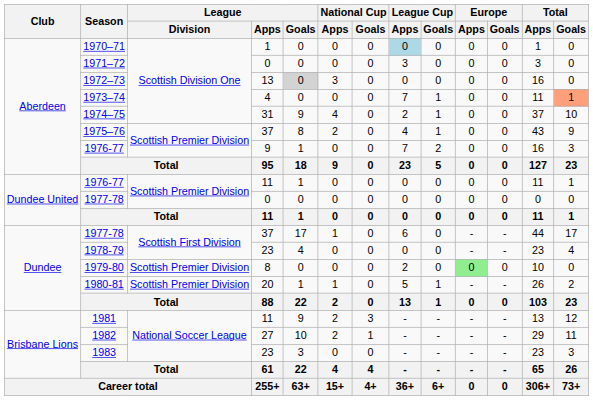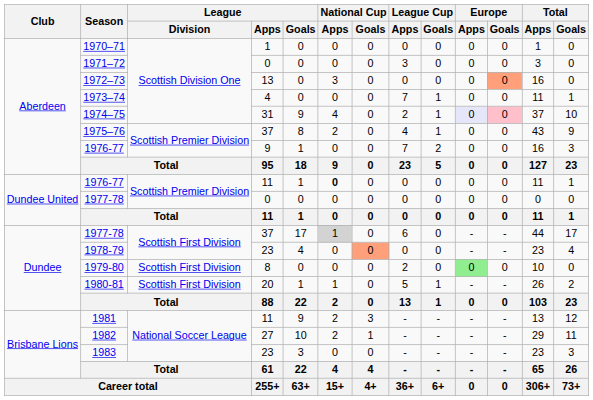 <table class="wikitable" style="text-align:center">
 <tr>
 <th rowspan="2">Club</th>
 <th rowspan="2">Season</th>
 <th colspan="3">League</th>
 <th colspan="2">National Cup</th>
 <th colspan="2">League Cup</th>
 <th colspan="2">Europe</th>
 <th colspan="2">Total</th>
 </tr>
 <tr>
 <th>Division</th>
 <th>Apps</th>
 <th>Goals</th>
 <th>Apps</th>
 <th>Goals</th>
 <th>Apps</th>
 <th>Goals</th>
 <th>Apps</th>
 <th>Goals</th>
 <th>Apps</th>
 <th>Goals</th>
 </tr>
 <tr>
 <td rowspan="8"><a href='#'>Aberdeen</a></td>
 <td><a href='#'>1970–71</a></td>
 <td rowspan="5"><a href='#'>Scottish Division One</a></td>
 <td>1</td>
 <td>0</td>
 <td>0</td>
 <td>0</td>
-<td style="background: lightblue;">0</td>
+<td>0</td>
 <td>0</td>
 <td>0</td>
 <td>0</td>
 <td>1</td>
 <td>0</td>
 </tr>
 <tr>
 <td><a href='#'>1971–72</a></td>
 <td>0</td>
 <td>0</td>
 <td>0</td>
 <td>0</td>
 <td>3</td>
 <td>0</td>
 <td>0</td>
 <td>0</td>
 <td>3</td>
 <td>0</td>
 </tr>
 <tr>
 <td><a href='#'>1972–73</a></td>
 <td>13</td>
-<td style="background: lightgrey;">0</td>
+<td>0</td>
 <td>3</td>
 <td>0</td>
 <td>0</td>
 <td>0</td>
 <td>0</td>
-<td>0</td>
+<td style="background: lightsalmon;">0</td>
 <td>16</td>
 <td>0</td>
 </tr>
 <tr>
 <td><a href='#'>1973–74</a></td>
 <td>4</td>
 <td>0</td>
 <td>0</td>
 <td>0</td>
 <td>7</td>
 <td>1</td>
 <td>0</td>
 <td>0</td>
 <td>11</td>
-<td style="background: lightsalmon;">1</td>
+<td>1</td>
 </tr>
 <tr>
 <td><a href='#'>1974–75</a></td>
 <td>31</td>
 <td>9</td>
 <td>4</td>
 <td>0</td>
 <td>2</td>
 <td>1</td>
-<td>0</td>
-<td>0</td>
+<td style="background: lavender;">0</td>
+<td style="background: pink;">0</td>
 <td>37</td>
 <td>10</td>
 </tr>
 <tr>
 <td><a href='#'>1975–76</a></td>
 <td rowspan="2"><a href='#'>Scottish Premier Division</a></td>
 <td>37</td>
 <td>8</td>
 <td>2</td>
 <td>0</td>
 <td>4</td>
 <td>1</td>
 <td>0</td>
 <td>0</td>
 <td>43</td>
 <td>9</td>
 </tr>
 <tr>
 <td><a href='#'>1976-77</a></td>
 <td>9</td>
 <td>1</td>
 <td>0</td>
 <td>0</td>
 <td>7</td>
 <td>2</td>
 <td>0</td>
 <td>0</td>
 <td>16</td>
 <td>3</td>
 </tr>
 <tr>
 <th colspan="2">Total</th>
 <th>95</th>
 <th>18</th>
 <th>9</th>
 <th>0</th>
 <th>23</th>
 <th>5</th>
 <th>0</th>
 <th>0</th>
 <th>127</th>
 <th>23</th>
 </tr>
 <tr>
 <td rowspan="3"><a href='#'>Dundee United</a></td>
 <td><a href='#'>1976-77</a></td>
 <td rowspan="2"><a href='#'>Scottish Premier Division</a></td>
 <td>11</td>
 <td>1</td>
-<td>0</td>
+<td><strong>0</strong></td>
 <td>0</td>
 <td>0</td>
 <td>0</td>
 <td>0</td>
 <td>0</td>
 <td>11</td>
 <td>1</td>
 </tr>
 <tr>
 <td><a href='#'>1977-78</a></td>
 <td>0</td>
 <td>0</td>
 <td>0</td>
 <td>0</td>
 <td>0</td>
 <td>0</td>
 <td>0</td>
 <td>0</td>
 <td>0</td>
 <td>0</td>
 </tr>
 <tr>
 <th colspan="2">Total</th>
 <th>11</th>
 <th>1</th>
 <th>0</th>
 <th>0</th>
 <th>0</th>
 <th>0</th>
 <th>0</th>
 <th>0</th>
 <th>11</th>
 <th>1</th>
 </tr>
 <tr>
 <td rowspan="5"><a href='#'>Dundee</a></td>
 <td><a href='#'>1977-78</a></td>
 <td rowspan="2"><a href='#'>Scottish First Division</a></td>
 <td>37</td>
 <td>17</td>
-<td>1</td>
+<td style="background: lightgrey;">1</td>
 <td>0</td>
 <td>6</td>
 <td>0</td>
 <td>-</td>
 <td>-</td>
 <td>44</td>
 <td>17</td>
 </tr>
 <tr>
 <td><a href='#'>1978-79</a></td>
 <td>23</td>
 <td>4</td>
 <td>0</td>
-<td>0</td>
+<td style="background: lightsalmon;">0</td>
 <td>0</td>
 <td>0</td>
 <td>-</td>
 <td>-</td>
 <td>23</td>
 <td>4</td>
 </tr>
 <tr>
 <td><a href='#'>1979-80</a></td>
-<td><a href='#'>Scottish Premier Division</a></td>
+<td><a href='#'>Scottish First Division</a></td>
 <td>8</td>
 <td>0</td>
 <td>0</td>
 <td>0</td>
 <td>2</td>
 <td>0</td>
 <td style="background: lightgreen;">0</td>
 <td>0</td>
 <td>10</td>
 <td>0</td>
 </tr>
 <tr>
 <td><a href='#'>1980-81</a></td>
-<td><a href='#'>Scottish Premier Division</a></td>
+<td><a href='#'>Scottish First Division</a></td>
 <td>20</td>
 <td>1</td>
 <td>1</td>
 <td>0</td>
 <td>5</td>
 <td>1</td>
 <td>-</td>
 <td>-</td>
 <td>26</td>
 <td>2</td>
 </tr>
 <tr>
 <th colspan="2">Total</th>
 <th>88</th>
 <th>22</th>
 <th>2</th>
 <th>0</th>
 <th>13</th>
 <th>1</th>
 <th>0</th>
 <th>0</th>
 <th>103</th>
 <th>23</th>
 </tr>
 <tr>
 <td rowspan="4"><a href='#'>Brisbane Lions</a></td>
 <td><a href='#'>1981</a></td>
 <td rowspan="3"><a href='#'>National Soccer League</a></td>
 <td>11</td>
 <td>9</td>
 <td>2</td>
 <td>3</td>
 <td>-</td>
 <td>-</td>
 <td>-</td>
 <td>-</td>
 <td>13</td>
 <td>12</td>
 </tr>
 <tr>
 <td><a href='#'>1982</a></td>
 <td>27</td>
 <td>10</td>
 <td>2</td>
 <td>1</td>
 <td>-</td>
 <td>-</td>
 <td>-</td>
 <td>-</td>
 <td>29</td>
 <td>11</td>
 </tr>
 <tr>
 <td><a href='#'>1983</a></td>
 <td>23</td>
 <td>3</td>
 <td>0</td>
 <td>0</td>
 <td>-</td>
 <td>-</td>
 <td>-</td>
 <td>-</td>
 <td>23</td>
 <td>3</td>
 </tr>
 <tr>
 <th colspan="2">Total</th>
 <th>61</th>
 <th>22</th>
 <th>4</th>
 <th>4</th>
 <th>-</th>
 <th>-</th>
 <th>-</th>
 <th>-</th>
 <th>65</th>
 <th>26</th>
 </tr>
 <tr>
 <th colspan="3">Career total</th>
 <th>255+</th>
 <th>63+</th>
 <th>15+</th>
 <th>4+</th>
 <th>36+</th>
 <th>6+</th>
 <th>0</th>
 <th>0</th>
 <th>306+</th>
 <th>73+</th>
 </tr>
 </table>
